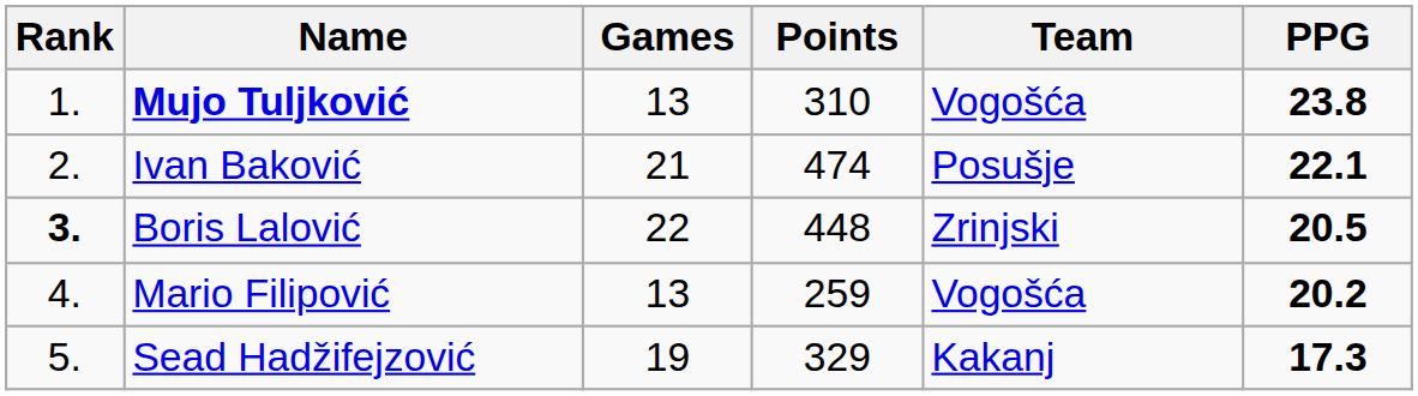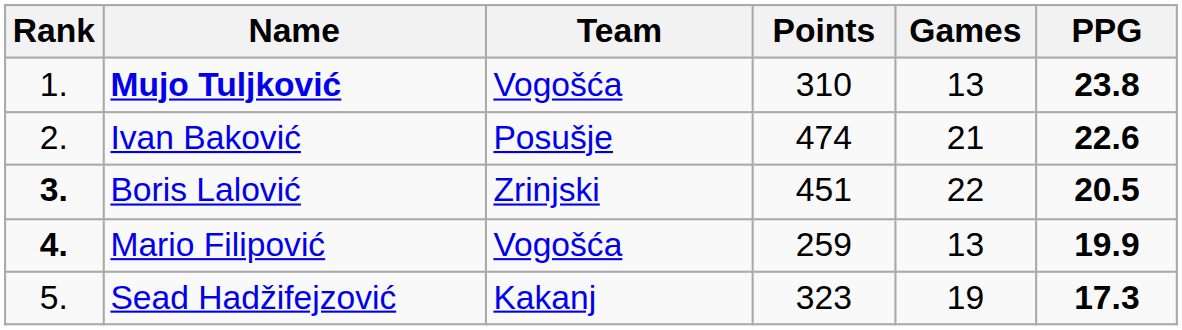 <table class="wikitable" style="text-align: center;">
 <tr>
 <th>Rank</th>
 <th width="175">Name</th>
+<th width="120">Team</th>
+<th width="60">Points</th>
 <th width="60">Games</th>
-<th width="60">Points</th>
-<th width="120">Team</th>
 <th width="60">PPG</th>
 </tr>
 <tr>
 <td>1.</td>
 <td align="left"> <strong><a href='#'>Mujo Tuljković</a></strong></td>
+<td align="left"><a href='#'>Vogošća</a></td>
+<td>310</td>
 <td>13</td>
-<td>310</td>
-<td align="left"><a href='#'>Vogošća</a></td>
 <td><strong>23.8</strong></td>
 </tr>
 <tr>
 <td>2.</td>
 <td align="left"> <a href='#'>Ivan Baković</a></td>
+<td align="left"><a href='#'>Posušje</a></td>
+<td>474</td>
 <td>21</td>
-<td>474</td>
-<td align="left"><a href='#'>Posušje</a></td>
-<td><strong>22.1</strong></td>
+<td><strong>22.6</strong></td>
 </tr>
 <tr>
 <td><strong>3.</strong></td>
 <td align="left"> <a href='#'>Boris Lalović</a></td>
+<td align="left"><a href='#'>Zrinjski</a></td>
+<td>451</td>
 <td>22</td>
-<td>448</td>
-<td align="left"><a href='#'>Zrinjski</a></td>
 <td><strong>20.5</strong></td>
 </tr>
 <tr>
-<td>4.</td>
+<td><strong>4.</strong></td>
 <td align="left"> <a href='#'>Mario Filipović</a></td>
+<td align="left"><a href='#'>Vogošća</a></td>
+<td>259</td>
 <td>13</td>
-<td>259</td>
-<td align="left"><a href='#'>Vogošća</a></td>
-<td><strong>20.2</strong></td>
+<td><strong>19.9</strong></td>
 </tr>
 <tr>
 <td>5.</td>
 <td align="left"> <a href='#'>Sead Hadžifejzović</a></td>
+<td align="left"><a href='#'>Kakanj</a></td>
+<td>323</td>
 <td>19</td>
-<td>329</td>
-<td align="left"><a href='#'>Kakanj</a></td>
 <td><strong>17.3</strong></td>
 </tr>
 </table>
